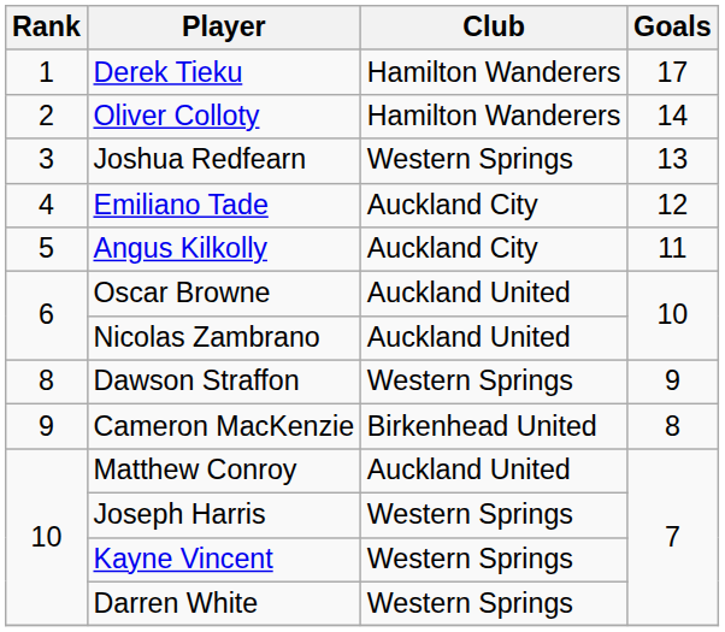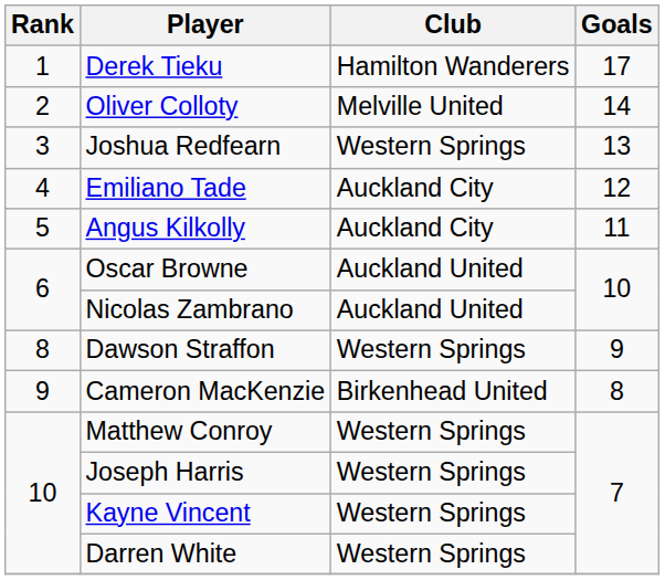 <table class="wikitable" style="text-align:center">
 <tr>
 <th>Rank</th>
 <th>Player</th>
 <th>Club</th>
 <th>Goals</th>
 </tr>
 <tr>
 <td>1</td>
 <td align=left><a href='#'>Derek Tieku</a></td>
 <td align=left>Hamilton Wanderers</td>
 <td>17</td>
 </tr>
 <tr>
 <td rowspan=1>2</td>
 <td align=left><a href='#'>Oliver Colloty</a></td>
-<td align=left>Hamilton Wanderers</td>
+<td align=left>Melville United</td>
 <td rowspan=1>14</td>
 </tr>
 <tr>
 <td rowspan=1>3</td>
 <td align=left>Joshua Redfearn</td>
 <td align=left>Western Springs</td>
 <td rowspan=1>13</td>
 </tr>
 <tr>
 <td rowspan=1>4</td>
 <td align=left><a href='#'>Emiliano Tade</a></td>
 <td align=left>Auckland City</td>
 <td rowspan=1>12</td>
 </tr>
 <tr>
 <td rowspan=1>5</td>
 <td align=left><a href='#'>Angus Kilkolly</a></td>
 <td align=left>Auckland City</td>
 <td rowspan=1>11</td>
 </tr>
 <tr>
 <td rowspan=2>6</td>
 <td align=left>Oscar Browne</td>
 <td align=left>Auckland United</td>
 <td rowspan=2>10</td>
 </tr>
 <tr>
 <td align=left>Nicolas Zambrano</td>
 <td align=left>Auckland United</td>
 </tr>
 <tr>
 <td>8</td>
 <td align=left>Dawson Straffon</td>
 <td align=left>Western Springs</td>
 <td>9</td>
 </tr>
 <tr>
 <td>9</td>
 <td align=left>Cameron MacKenzie</td>
 <td align=left>Birkenhead United</td>
 <td>8</td>
 </tr>
 <tr>
 <td rowspan=4>10</td>
 <td align=left>Matthew Conroy</td>
-<td align=left>Auckland United</td>
+<td align=left>Western Springs</td>
 <td rowspan=4>7</td>
 </tr>
 <tr>
 <td align=left>Joseph Harris</td>
 <td align=left>Western Springs</td>
 </tr>
 <tr>
 <td align=left><a href='#'>Kayne Vincent</a></td>
 <td align=left>Western Springs</td>
 </tr>
 <tr>
 <td align=left>Darren White</td>
 <td align=left>Western Springs</td>
 </tr>
 <tr>
 </tr>
 </table>
